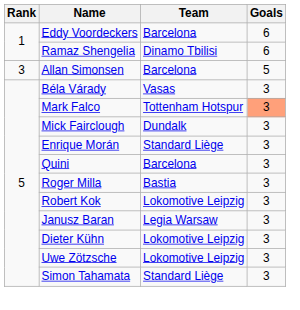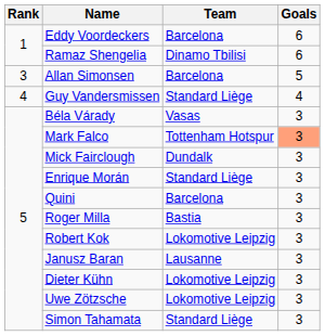 <table class="wikitable" style="text-align:center">
 <tr>
 <th>Rank</th>
 <th>Name</th>
 <th>Team</th>
 <th>Goals</th>
 </tr>
 <tr>
 <td rowspan="2">1</td>
 <td align="left"> <a href='#'>Eddy Voordeckers</a></td>
 <td align="left"> <a href='#'>Barcelona</a></td>
 <td>6</td>
 </tr>
 <tr>
 <td align="left"> <a href='#'>Ramaz Shengelia</a></td>
 <td align="left"> <a href='#'>Dinamo Tbilisi</a></td>
 <td>6</td>
 </tr>
 <tr>
 <td>3</td>
 <td align="left"> <a href='#'>Allan Simonsen</a></td>
 <td align="left"> <a href='#'>Barcelona</a></td>
 <td>5</td>
+</tr>
+<tr>
+<td>4</td>
+<td align="left"> <a href='#'>Guy Vandersmissen</a></td>
+<td align="left"> <a href='#'>Standard Liège</a></td>
+<td>4</td>
 </tr>
 <tr>
 <td rowspan="11">5</td>
 <td align="left"> <a href='#'>Béla Várady</a></td>
 <td align="left"> <a href='#'>Vasas</a></td>
 <td>3</td>
 </tr>
 <tr>
 <td align="left"> <a href='#'>Mark Falco</a></td>
 <td align="left"> <a href='#'>Tottenham Hotspur</a></td>
 <td style="background: lightsalmon;">3</td>
 </tr>
 <tr>
 <td align="left"> <a href='#'>Mick Fairclough</a></td>
 <td align="left"> <a href='#'>Dundalk</a></td>
 <td>3</td>
 </tr>
 <tr>
 <td align="left"> <a href='#'>Enrique Morán</a></td>
 <td align="left"> <a href='#'>Standard Liège</a></td>
 <td>3</td>
 </tr>
 <tr>
 <td align="left"> <a href='#'>Quini</a></td>
 <td align="left"> <a href='#'>Barcelona</a></td>
 <td>3</td>
 </tr>
 <tr>
 <td align="left"> <a href='#'>Roger Milla</a></td>
 <td align="left"> <a href='#'>Bastia</a></td>
 <td>3</td>
 </tr>
 <tr>
 <td align="left"> <a href='#'>Robert Kok</a></td>
 <td align="left"> <a href='#'>Lokomotive Leipzig</a></td>
 <td>3</td>
 </tr>
 <tr>
 <td align="left"> <a href='#'>Janusz Baran</a></td>
-<td align="left"> <a href='#'>Legia Warsaw</a></td>
+<td align="left"> <a href='#'>Lausanne</a></td>
 <td>3</td>
 </tr>
 <tr>
 <td align="left"> <a href='#'>Dieter Kühn</a></td>
 <td align="left"> <a href='#'>Lokomotive Leipzig</a></td>
 <td>3</td>
 </tr>
 <tr>
 <td align="left"> <a href='#'>Uwe Zötzsche</a></td>
 <td align="left"> <a href='#'>Lokomotive Leipzig</a></td>
 <td>3</td>
 </tr>
 <tr>
 <td align="left"> <a href='#'>Simon Tahamata</a></td>
 <td align="left"> <a href='#'>Standard Liège</a></td>
 <td>3</td>
 </tr>
 </table>
